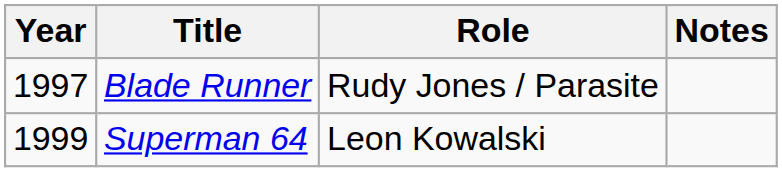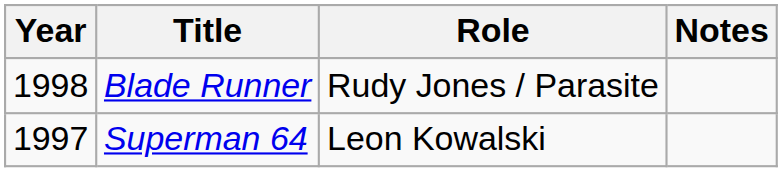 <table class="wikitable sortable">
 <tr>
 <th>Year</th>
 <th>Title</th>
 <th>Role</th>
 <th>Notes</th>
 </tr>
 <tr>
-<td>1997</td>
+<td>1998</td>
 <td><em><a href='#'>Blade Runner</a></em></td>
 <td>Rudy Jones / Parasite</td>
 <td></td>
 </tr>
 <tr>
-<td>1999</td>
+<td>1997</td>
 <td><em><a href='#'>Superman 64</a></em></td>
 <td>Leon Kowalski</td>
 <td></td>
 </tr>
 </table>
